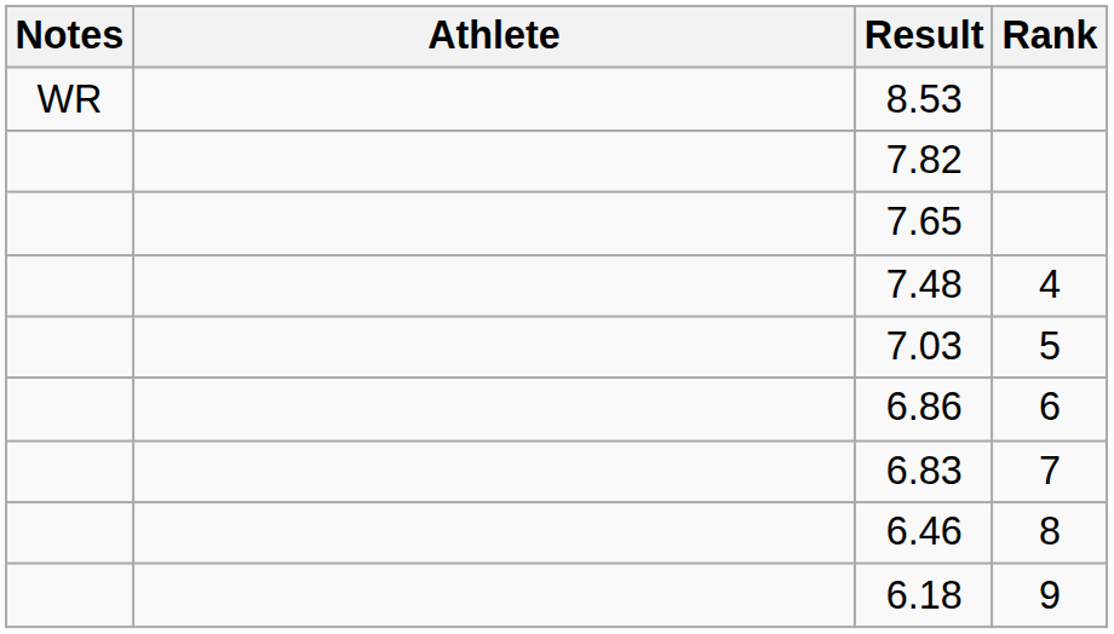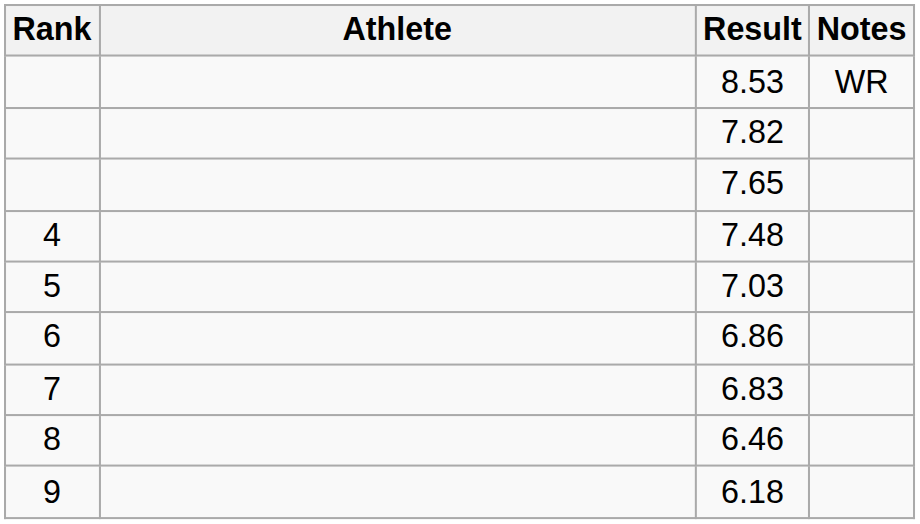 <table class="wikitable" style="text-align:center">
 <tr>
-<th>Notes</th>
+<th>Rank</th>
 <th Style="width:18em">Athlete</th>
 <th>Result</th>
-<th>Rank</th>
+<th>Notes</th>
 </tr>
 <tr>
-<td>WR</td>
+<td></td>
 <td style="text-align:left"></td>
 <td>8.53</td>
-<td></td>
+<td>WR</td>
 </tr>
 <tr>
 <td></td>
 <td style="text-align:left"></td>
 <td>7.82</td>
 <td></td>
 </tr>
 <tr>
 <td></td>
 <td style="text-align:left"></td>
 <td>7.65</td>
 <td></td>
 </tr>
 <tr>
-<td></td>
+<td>4</td>
 <td style="text-align:left"></td>
 <td>7.48</td>
-<td>4</td>
+<td></td>
 </tr>
 <tr>
-<td></td>
+<td>5</td>
 <td style="text-align:left"></td>
 <td>7.03</td>
-<td>5</td>
+<td></td>
 </tr>
 <tr>
-<td></td>
+<td>6</td>
 <td style="text-align:left"></td>
 <td>6.86</td>
-<td>6</td>
+<td></td>
 </tr>
 <tr>
-<td></td>
+<td>7</td>
 <td style="text-align:left"></td>
 <td>6.83</td>
-<td>7</td>
+<td></td>
 </tr>
 <tr>
-<td></td>
+<td>8</td>
 <td style="text-align:left"></td>
 <td>6.46</td>
-<td>8</td>
+<td></td>
 </tr>
 <tr>
-<td></td>
+<td>9</td>
 <td style="text-align:left"></td>
 <td>6.18</td>
-<td>9</td>
+<td></td>
 </tr>
 </table>
